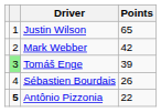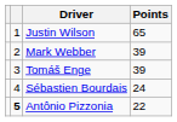 <table class="wikitable" style="font-size: 85%;">
 <tr>
 <th></th>
 <th></th>
 <th>Driver</th>
 <th>Points</th>
 </tr>
 <tr>
 <td align="left"></td>
 <td align="center">1</td>
 <td> <a href='#'>Justin Wilson</a></td>
 <td>65</td>
 </tr>
 <tr>
 <td align="left"></td>
 <td align="center">2</td>
 <td> <a href='#'>Mark Webber</a></td>
-<td>42</td>
+<td>39</td>
 </tr>
 <tr>
 <td align="left"></td>
-<td align="center" style="background: lightgreen;">3</td>
+<td align="center">3</td>
 <td> <a href='#'>Tomáš Enge</a></td>
 <td>39</td>
 </tr>
 <tr>
 <td align="left"></td>
 <td align="center">4</td>
 <td> <a href='#'>Sébastien Bourdais</a></td>
-<td>26</td>
+<td>24</td>
 </tr>
 <tr>
 <td align="left"></td>
 <td align="center"><strong>5</strong></td>
 <td> <a href='#'>Antônio Pizzonia</a></td>
 <td>22</td>
 </tr>
 </table>
